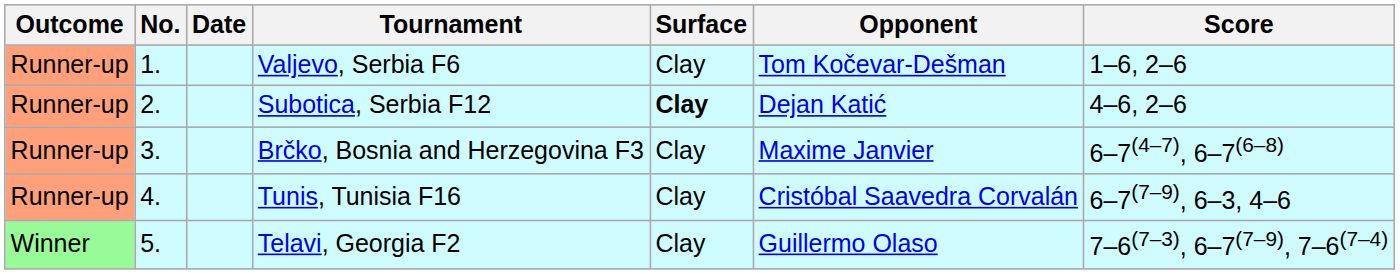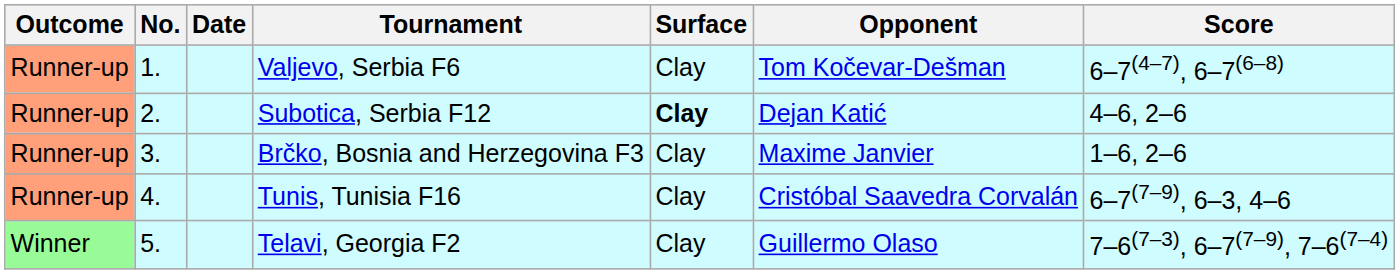 <table class="sortable wikitable" style=font-size:97%>
 <tr>
 <th>Outcome</th>
 <th>No.</th>
 <th>Date</th>
 <th>Tournament</th>
 <th>Surface</th>
 <th>Opponent</th>
 <th>Score</th>
 </tr>
 <tr bgcolor=#cffcff>
 <td bgcolor=FFA07A>Runner-up</td>
 <td>1.</td>
 <td></td>
 <td><a href='#'>Valjevo</a>, Serbia F6</td>
 <td>Clay</td>
 <td> <a href='#'>Tom Kočevar-Dešman</a></td>
-<td>1–6, 2–6</td>
+<td>6–7<sup>(4–7)</sup>, 6–7<sup>(6–8)</sup></td>
 </tr>
 <tr bgcolor=#cffcff>
 <td bgcolor=FFA07A>Runner-up</td>
 <td>2.</td>
 <td></td>
 <td><a href='#'>Subotica</a>, Serbia F12</td>
 <td><strong>Clay</strong></td>
 <td> <a href='#'>Dejan Katić</a></td>
 <td>4–6, 2–6</td>
 </tr>
 <tr bgcolor=#cffcff>
 <td bgcolor=FFA07A>Runner-up</td>
 <td>3.</td>
 <td></td>
 <td><a href='#'>Brčko</a>, Bosnia and Herzegovina F3</td>
 <td>Clay</td>
 <td> <a href='#'>Maxime Janvier</a></td>
-<td>6–7<sup>(4–7)</sup>, 6–7<sup>(6–8)</sup></td>
+<td>1–6, 2–6</td>
 </tr>
 <tr bgcolor=#cffcff>
 <td bgcolor=FFA07A>Runner-up</td>
 <td>4.</td>
 <td></td>
 <td><a href='#'>Tunis</a>, Tunisia F16</td>
 <td>Clay</td>
 <td> <a href='#'>Cristóbal Saavedra Corvalán</a></td>
 <td>6–7<sup>(7–9)</sup>, 6–3, 4–6</td>
 </tr>
 <tr bgcolor=#cffcff>
 <td bgcolor=98FB98>Winner</td>
 <td>5.</td>
 <td></td>
 <td><a href='#'>Telavi</a>, Georgia F2</td>
 <td>Clay</td>
 <td> <a href='#'>Guillermo Olaso</a></td>
 <td>7–6<sup>(7–3)</sup>, 6–7<sup>(7–9)</sup>, 7–6<sup>(7–4)</sup></td>
 </tr>
 </table>
